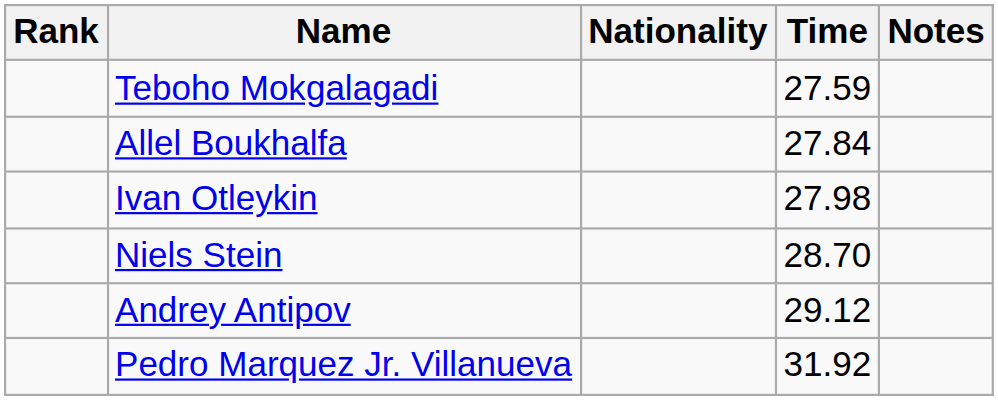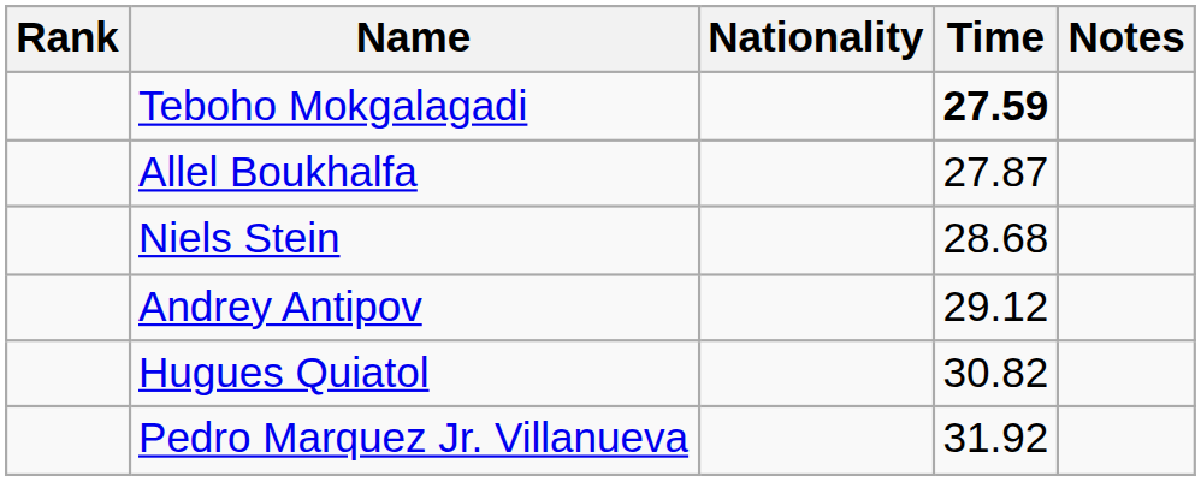 <table class="wikitable sortable" style="text-align:center">
 <tr>
 <th>Rank</th>
 <th>Name</th>
 <th>Nationality</th>
 <th>Time</th>
 <th>Notes</th>
 </tr>
 <tr>
 <td></td>
 <td align=left><a href='#'>Teboho Mokgalagadi</a></td>
 <td align=left></td>
-<td>27.59</td>
+<td><strong>27.59</strong></td>
 <td></td>
 </tr>
 <tr>
 <td></td>
 <td align=left><a href='#'>Allel Boukhalfa</a></td>
 <td align=left></td>
-<td>27.84</td>
-<td></td>
-</tr>
-<tr>
-<td></td>
-<td align=left><a href='#'>Ivan Otleykin</a></td>
-<td align=left></td>
-<td>27.98</td>
+<td>27.87</td>
 <td></td>
 </tr>
 <tr>
 <td></td>
 <td align=left><a href='#'>Niels Stein</a></td>
 <td align=left></td>
-<td>28.70</td>
+<td>28.68</td>
 <td></td>
 </tr>
 <tr>
 <td></td>
 <td align=left><a href='#'>Andrey Antipov</a></td>
 <td align=left></td>
 <td>29.12</td>
 <td></td>
 </tr>
 <tr>
 <td></td>
+<td align=left><a href='#'>Hugues Quiatol</a></td>
+<td align=left></td>
+<td>30.82</td>
+<td></td>
+</tr>
+<tr>
+<td></td>
 <td align=left><a href='#'>Pedro Marquez Jr. Villanueva</a></td>
 <td align=left></td>
 <td>31.92</td>
 <td></td>
 </tr>
 </table>
